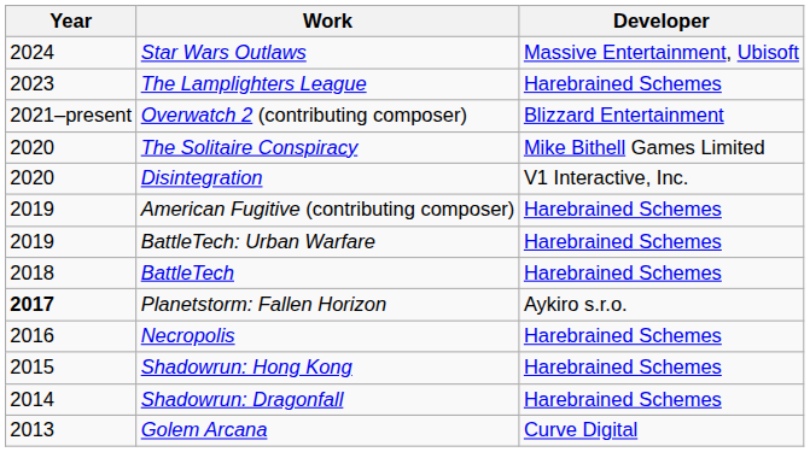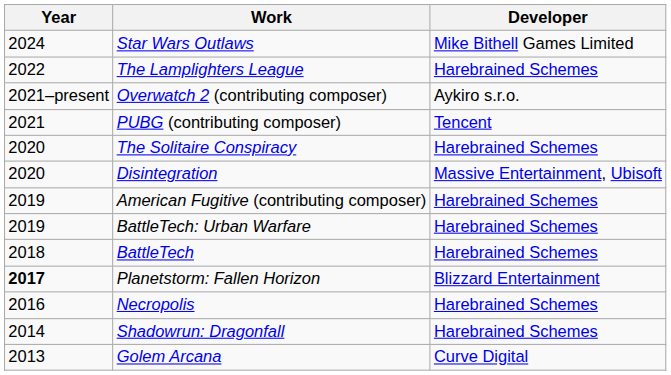 <table class="wikitable">
 <tr>
 <th>Year</th>
 <th>Work</th>
 <th>Developer</th>
 </tr>
 <tr>
 <td>2024</td>
 <td><em><a href='#'>Star Wars Outlaws</a></em></td>
-<td><a href='#'>Massive Entertainment</a>, <a href='#'>Ubisoft</a></td>
+<td><a href='#'>Mike Bithell</a> Games Limited</td>
 </tr>
 <tr>
-<td>2023</td>
+<td>2022</td>
 <td><em><a href='#'>The Lamplighters League</a></em></td>
 <td><a href='#'>Harebrained Schemes</a></td>
 </tr>
 <tr>
 <td>2021–present</td>
 <td><em><a href='#'>Overwatch 2</a></em> (contributing composer)</td>
-<td><a href='#'>Blizzard Entertainment</a></td>
+<td>Aykiro s.r.o.</td>
+</tr>
+<tr>
+<td>2021</td>
+<td><em><a href='#'>PUBG</a></em> (contributing composer)</td>
+<td><a href='#'>Tencent</a></td>
 </tr>
 <tr>
 <td>2020</td>
 <td><em><a href='#'>The Solitaire Conspiracy</a></em></td>
-<td><a href='#'>Mike Bithell</a> Games Limited</td>
+<td><a href='#'>Harebrained Schemes</a></td>
 </tr>
 <tr>
 <td>2020</td>
 <td><em><a href='#'>Disintegration</a></em></td>
-<td>V1 Interactive, Inc.</td>
+<td><a href='#'>Massive Entertainment</a>, <a href='#'>Ubisoft</a></td>
 </tr>
 <tr>
 <td>2019</td>
 <td><em>American Fugitive</em> (contributing composer)</td>
 <td><a href='#'>Harebrained Schemes</a></td>
 </tr>
 <tr>
 <td>2019</td>
 <td><em>BattleTech: Urban Warfare</em></td>
 <td><a href='#'>Harebrained Schemes</a></td>
 </tr>
 <tr>
 <td>2018</td>
 <td><em><a href='#'>BattleTech</a></em></td>
 <td><a href='#'>Harebrained Schemes</a></td>
 </tr>
 <tr>
 <td><strong>2017</strong></td>
 <td><em>Planetstorm: Fallen Horizon</em></td>
-<td>Aykiro s.r.o.</td>
+<td><a href='#'>Blizzard Entertainment</a></td>
 </tr>
 <tr>
 <td>2016</td>
 <td><em><a href='#'>Necropolis</a></em></td>
-<td><a href='#'>Harebrained Schemes</a></td>
-</tr>
-<tr>
-<td>2015</td>
-<td><em><a href='#'>Shadowrun: Hong Kong</a></em></td>
 <td><a href='#'>Harebrained Schemes</a></td>
 </tr>
 <tr>
 <td>2014</td>
 <td><em><a href='#'>Shadowrun: Dragonfall</a></em></td>
 <td><a href='#'>Harebrained Schemes</a></td>
 </tr>
 <tr>
 <td>2013</td>
 <td><em><a href='#'>Golem Arcana</a></em></td>
 <td><a href='#'>Curve Digital</a></td>
 </tr>
 </table>
